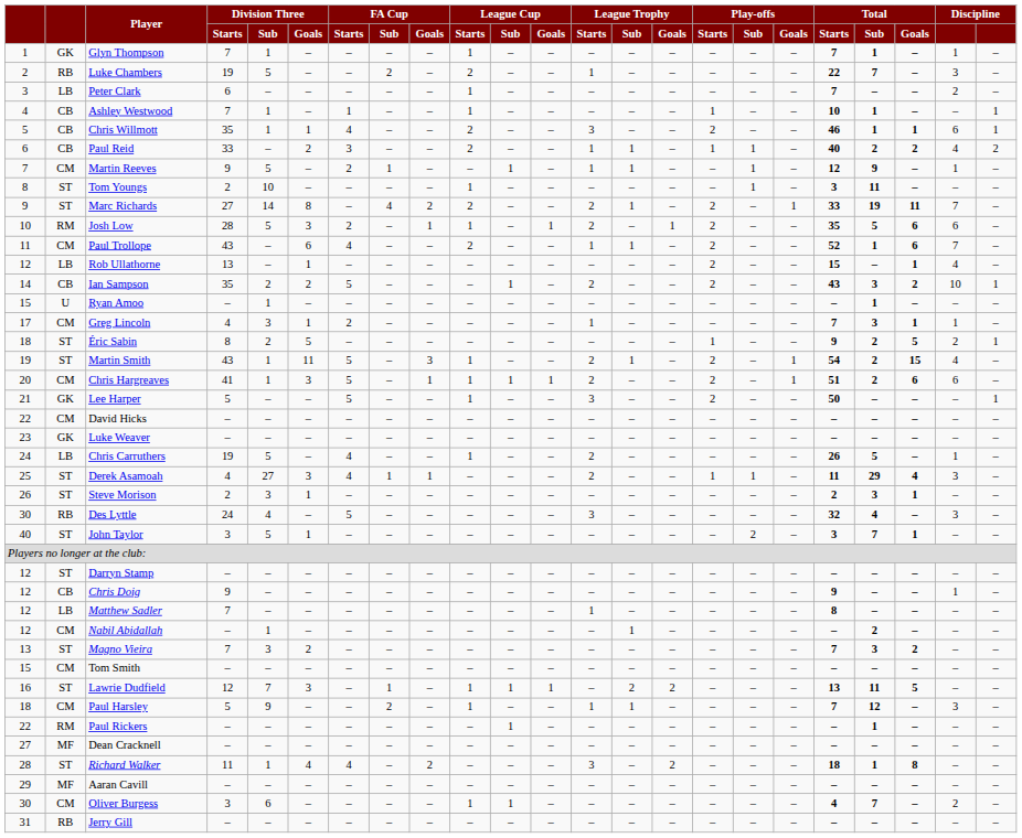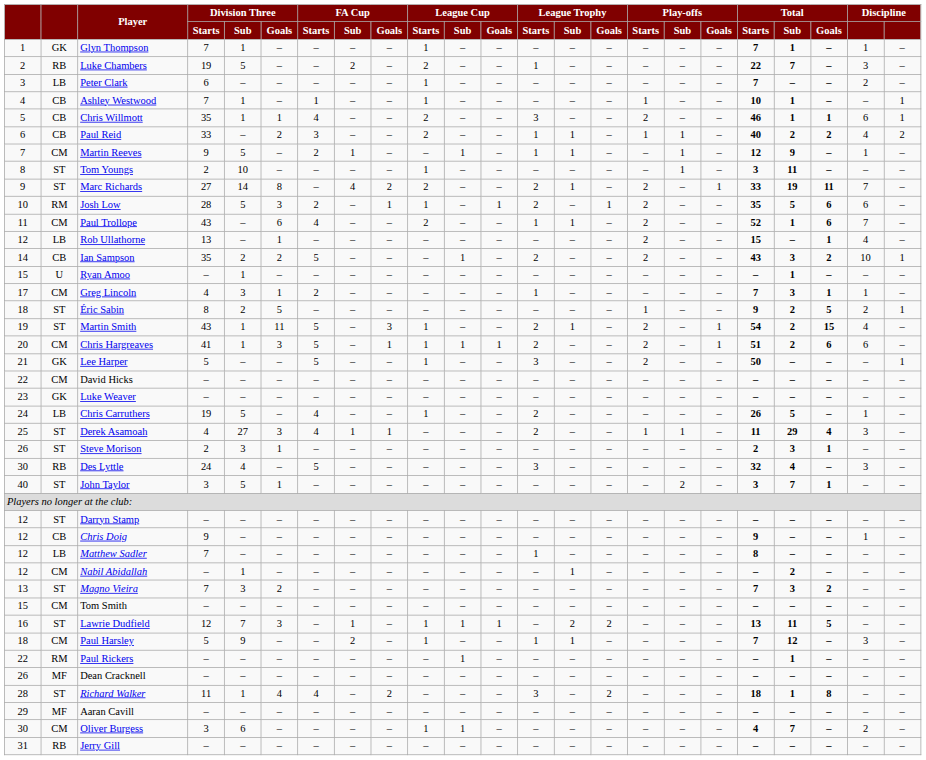 <table class="wikitable"  style="text-align:center; font-size:84%; width:93%;">
 <tr>
 <th rowspan="2" style="background:maroon; color:white;  width: 4%"></th>
 <th rowspan="2" style="background:maroon; color:white;  width: 4%"></th>
 <th rowspan="2" style="background:maroon; color:white; ">Player</th>
 <th colspan="3" style="background:maroon; color:white; ">Division Three</th>
 <th colspan="3" style="background:maroon; color:white; ">FA Cup</th>
 <th colspan="3" style="background:maroon; color:white; ">League Cup</th>
 <th colspan="3" style="background:maroon; color:white; ">League Trophy</th>
 <th colspan="3" style="background:maroon; color:white; ">Play-offs</th>
 <th colspan="3" style="background:maroon; color:white; ">Total</th>
 <th colspan="2" style="background:maroon; color:white; ">Discipline</th>
 </tr>
 <tr>
 <th style="background:maroon; color:white;  width: 4%;">Starts</th>
 <th style="background:maroon; color:white;  width: 4%;">Sub</th>
 <th style="background:maroon; color:white;  width: 4%;">Goals</th>
 <th style="background:maroon; color:white;  width: 4%;">Starts</th>
 <th style="background:maroon; color:white;  width: 4%;">Sub</th>
 <th style="background:maroon; color:white;  width: 4%;">Goals</th>
 <th style="background:maroon; color:white;  width: 4%;">Starts</th>
 <th style="background:maroon; color:white;  width: 4%;">Sub</th>
 <th style="background:maroon; color:white;  width: 4%;">Goals</th>
 <th style="background:maroon; color:white;  width: 4%;">Starts</th>
 <th style="background:maroon; color:white;  width: 4%;">Sub</th>
 <th style="background:maroon; color:white;  width: 4%;">Goals</th>
 <th style="background:maroon; color:white;  width: 4%;">Starts</th>
 <th style="background:maroon; color:white;  width: 4%;">Sub</th>
 <th style="background:maroon; color:white;  width: 4%;">Goals</th>
 <th style="background:maroon; color:white;  width: 4%;">Starts</th>
 <th style="background:maroon; color:white;  width: 4%;">Sub</th>
 <th style="background:maroon; color:white;  width: 4%;">Goals</th>
 <th style="background:maroon; color:white;  width: 4%;"></th>
 <th style="background:maroon; color:white;  width: 4%;"></th>
 </tr>
 <tr>
 <td>1</td>
 <td>GK</td>
 <td style="text-align:left;"><a href='#'>Glyn Thompson</a></td>
 <td>7</td>
 <td>1</td>
 <td>–</td>
 <td>–</td>
 <td>–</td>
 <td>–</td>
 <td>1</td>
 <td>–</td>
 <td>–</td>
 <td>–</td>
 <td>–</td>
 <td>–</td>
 <td>–</td>
 <td>–</td>
 <td>–</td>
 <td><strong>7</strong></td>
 <td><strong>1</strong></td>
 <td><strong>–</strong></td>
 <td>1</td>
 <td>–</td>
 </tr>
 <tr>
 <td>2</td>
 <td>RB</td>
 <td style="text-align:left;"><a href='#'>Luke Chambers</a></td>
 <td>19</td>
 <td>5</td>
 <td>–</td>
 <td>–</td>
 <td>2</td>
 <td>–</td>
 <td>2</td>
 <td>–</td>
 <td>–</td>
 <td>1</td>
 <td>–</td>
 <td>–</td>
 <td>–</td>
 <td>–</td>
 <td>–</td>
 <td><strong>22</strong></td>
 <td><strong>7</strong></td>
 <td><strong>–</strong></td>
 <td>3</td>
 <td>–</td>
 </tr>
 <tr>
 <td>3</td>
 <td>LB</td>
 <td style="text-align:left;"><a href='#'>Peter Clark</a></td>
 <td>6</td>
 <td>–</td>
 <td>–</td>
 <td>–</td>
 <td>–</td>
 <td>–</td>
 <td>1</td>
 <td>–</td>
 <td>–</td>
 <td>–</td>
 <td>–</td>
 <td>–</td>
 <td>–</td>
 <td>–</td>
 <td>–</td>
 <td><strong>7</strong></td>
 <td><strong>–</strong></td>
 <td><strong>–</strong></td>
 <td>2</td>
 <td>–</td>
 </tr>
 <tr>
 <td>4</td>
 <td>CB</td>
 <td style="text-align:left;"><a href='#'>Ashley Westwood</a></td>
 <td>7</td>
 <td>1</td>
 <td>–</td>
 <td>1</td>
 <td>–</td>
 <td>–</td>
 <td>1</td>
 <td>–</td>
 <td>–</td>
 <td>–</td>
 <td>–</td>
 <td>–</td>
 <td>1</td>
 <td>–</td>
 <td>–</td>
 <td><strong>10</strong></td>
 <td><strong>1</strong></td>
 <td><strong>–</strong></td>
 <td>–</td>
 <td>1</td>
 </tr>
 <tr>
 <td>5</td>
 <td>CB</td>
 <td style="text-align:left;"><a href='#'>Chris Willmott</a></td>
 <td>35</td>
 <td>1</td>
 <td>1</td>
 <td>4</td>
 <td>–</td>
 <td>–</td>
 <td>2</td>
 <td>–</td>
 <td>–</td>
 <td>3</td>
 <td>–</td>
 <td>–</td>
 <td>2</td>
 <td>–</td>
 <td>–</td>
 <td><strong>46</strong></td>
 <td><strong>1</strong></td>
 <td><strong>1</strong></td>
 <td>6</td>
 <td>1</td>
 </tr>
 <tr>
 <td>6</td>
 <td>CB</td>
 <td style="text-align:left;"><a href='#'>Paul Reid</a></td>
 <td>33</td>
 <td>–</td>
 <td>2</td>
 <td>3</td>
 <td>–</td>
 <td>–</td>
 <td>2</td>
 <td>–</td>
 <td>–</td>
 <td>1</td>
 <td>1</td>
 <td>–</td>
 <td>1</td>
 <td>1</td>
 <td>–</td>
 <td><strong>40</strong></td>
 <td><strong>2</strong></td>
 <td><strong>2</strong></td>
 <td>4</td>
 <td>2</td>
 </tr>
 <tr>
 <td>7</td>
 <td>CM</td>
 <td style="text-align:left;"><a href='#'>Martin Reeves</a></td>
 <td>9</td>
 <td>5</td>
 <td>–</td>
 <td>2</td>
 <td>1</td>
 <td>–</td>
 <td>–</td>
 <td>1</td>
 <td>–</td>
 <td>1</td>
 <td>1</td>
 <td>–</td>
 <td>–</td>
 <td>1</td>
 <td>–</td>
 <td><strong>12</strong></td>
 <td><strong>9</strong></td>
 <td><strong>–</strong></td>
 <td>1</td>
 <td>–</td>
 </tr>
 <tr>
 <td>8</td>
 <td>ST</td>
 <td style="text-align:left;"><a href='#'>Tom Youngs</a></td>
 <td>2</td>
 <td>10</td>
 <td>–</td>
 <td>–</td>
 <td>–</td>
 <td>–</td>
 <td>1</td>
 <td>–</td>
 <td>–</td>
 <td>–</td>
 <td>–</td>
 <td>–</td>
 <td>–</td>
 <td>1</td>
 <td>–</td>
 <td><strong>3</strong></td>
 <td><strong>11</strong></td>
 <td><strong>–</strong></td>
 <td>–</td>
 <td>–</td>
 </tr>
 <tr>
 <td>9</td>
 <td>ST</td>
 <td style="text-align:left;"><a href='#'>Marc Richards</a></td>
 <td>27</td>
 <td>14</td>
 <td>8</td>
 <td>–</td>
 <td>4</td>
 <td>2</td>
 <td>2</td>
 <td>–</td>
 <td>–</td>
 <td>2</td>
 <td>1</td>
 <td>–</td>
 <td>2</td>
 <td>–</td>
 <td>1</td>
 <td><strong>33</strong></td>
 <td><strong>19</strong></td>
 <td><strong>11</strong></td>
 <td>7</td>
 <td>–</td>
 </tr>
 <tr>
 <td>10</td>
 <td>RM</td>
 <td style="text-align:left;"><a href='#'>Josh Low</a></td>
 <td>28</td>
 <td>5</td>
 <td>3</td>
 <td>2</td>
 <td>–</td>
 <td>1</td>
 <td>1</td>
 <td>–</td>
 <td>1</td>
 <td>2</td>
 <td>–</td>
 <td>1</td>
 <td>2</td>
 <td>–</td>
 <td>–</td>
 <td><strong>35</strong></td>
 <td><strong>5</strong></td>
 <td><strong>6</strong></td>
 <td>6</td>
 <td>–</td>
 </tr>
 <tr>
 <td>11</td>
 <td>CM</td>
 <td style="text-align:left;"><a href='#'>Paul Trollope</a></td>
 <td>43</td>
 <td>–</td>
 <td>6</td>
 <td>4</td>
 <td>–</td>
 <td>–</td>
 <td>2</td>
 <td>–</td>
 <td>–</td>
 <td>1</td>
 <td>1</td>
 <td>–</td>
 <td>2</td>
 <td>–</td>
 <td>–</td>
 <td><strong>52</strong></td>
 <td><strong>1</strong></td>
 <td><strong>6</strong></td>
 <td>7</td>
 <td>–</td>
 </tr>
 <tr>
 <td>12</td>
 <td>LB</td>
 <td style="text-align:left;"><a href='#'>Rob Ullathorne</a></td>
 <td>13</td>
 <td>–</td>
 <td>1</td>
 <td>–</td>
 <td>–</td>
 <td>–</td>
 <td>–</td>
 <td>–</td>
 <td>–</td>
 <td>–</td>
 <td>–</td>
 <td>–</td>
 <td>2</td>
 <td>–</td>
 <td>–</td>
 <td><strong>15</strong></td>
 <td><strong>–</strong></td>
 <td><strong>1</strong></td>
 <td>4</td>
 <td>–</td>
 </tr>
 <tr>
 <td>14</td>
 <td>CB</td>
 <td style="text-align:left;"><a href='#'>Ian Sampson</a></td>
 <td>35</td>
 <td>2</td>
 <td>2</td>
 <td>5</td>
 <td>–</td>
 <td>–</td>
 <td>–</td>
 <td>1</td>
 <td>–</td>
 <td>2</td>
 <td>–</td>
 <td>–</td>
 <td>2</td>
 <td>–</td>
 <td>–</td>
 <td><strong>43</strong></td>
 <td><strong>3</strong></td>
 <td><strong>2</strong></td>
 <td>10</td>
 <td>1</td>
 </tr>
 <tr>
 <td>15</td>
 <td>U</td>
 <td style="text-align:left;"><a href='#'>Ryan Amoo</a></td>
 <td>–</td>
 <td>1</td>
 <td>–</td>
 <td>–</td>
 <td>–</td>
 <td>–</td>
 <td>–</td>
 <td>–</td>
 <td>–</td>
 <td>–</td>
 <td>–</td>
 <td>–</td>
 <td>–</td>
 <td>–</td>
 <td>–</td>
 <td><strong>–</strong></td>
 <td><strong>1</strong></td>
 <td><strong>–</strong></td>
 <td>–</td>
 <td>–</td>
 </tr>
 <tr>
 <td>17</td>
 <td>CM</td>
 <td style="text-align:left;"><a href='#'>Greg Lincoln</a></td>
 <td>4</td>
 <td>3</td>
 <td>1</td>
 <td>2</td>
 <td>–</td>
 <td>–</td>
 <td>–</td>
 <td>–</td>
 <td>–</td>
 <td>1</td>
 <td>–</td>
 <td>–</td>
 <td>–</td>
 <td>–</td>
 <td>–</td>
 <td><strong>7</strong></td>
 <td><strong>3</strong></td>
 <td><strong>1</strong></td>
 <td>1</td>
 <td>–</td>
 </tr>
 <tr>
 <td>18</td>
 <td>ST</td>
 <td style="text-align:left;"><a href='#'>Éric Sabin</a></td>
 <td>8</td>
 <td>2</td>
 <td>5</td>
 <td>–</td>
 <td>–</td>
 <td>–</td>
 <td>–</td>
 <td>–</td>
 <td>–</td>
 <td>–</td>
 <td>–</td>
 <td>–</td>
 <td>1</td>
 <td>–</td>
 <td>–</td>
 <td><strong>9</strong></td>
 <td><strong>2</strong></td>
 <td><strong>5</strong></td>
 <td>2</td>
 <td>1</td>
 </tr>
 <tr>
 <td>19</td>
 <td>ST</td>
 <td style="text-align:left;"><a href='#'>Martin Smith</a></td>
 <td>43</td>
 <td>1</td>
 <td>11</td>
 <td>5</td>
 <td>–</td>
 <td>3</td>
 <td>1</td>
 <td>–</td>
 <td>–</td>
 <td>2</td>
 <td>1</td>
 <td>–</td>
 <td>2</td>
 <td>–</td>
 <td>1</td>
 <td><strong>54</strong></td>
 <td><strong>2</strong></td>
 <td><strong>15</strong></td>
 <td>4</td>
 <td>–</td>
 </tr>
 <tr>
 <td>20</td>
 <td>CM</td>
 <td style="text-align:left;"><a href='#'>Chris Hargreaves</a></td>
 <td>41</td>
 <td>1</td>
 <td>3</td>
 <td>5</td>
 <td>–</td>
 <td>1</td>
 <td>1</td>
 <td>1</td>
 <td>1</td>
 <td>2</td>
 <td>–</td>
 <td>–</td>
 <td>2</td>
 <td>–</td>
 <td>1</td>
 <td><strong>51</strong></td>
 <td><strong>2</strong></td>
 <td><strong>6</strong></td>
 <td>6</td>
 <td>–</td>
 </tr>
 <tr>
 <td>21</td>
 <td>GK</td>
 <td style="text-align:left;"><a href='#'>Lee Harper</a></td>
 <td>5</td>
 <td>–</td>
 <td>–</td>
 <td>5</td>
 <td>–</td>
 <td>–</td>
 <td>1</td>
 <td>–</td>
 <td>–</td>
 <td>3</td>
 <td>–</td>
 <td>–</td>
 <td>2</td>
 <td>–</td>
 <td>–</td>
 <td><strong>50</strong></td>
 <td><strong>–</strong></td>
 <td><strong>–</strong></td>
 <td>–</td>
 <td>1</td>
 </tr>
 <tr>
 <td>22</td>
 <td>CM</td>
 <td style="text-align:left;">David Hicks</td>
 <td>–</td>
 <td>–</td>
 <td>–</td>
 <td>–</td>
 <td>–</td>
 <td>–</td>
 <td>–</td>
 <td>–</td>
 <td>–</td>
 <td>–</td>
 <td>–</td>
 <td>–</td>
 <td>–</td>
 <td>–</td>
 <td>–</td>
 <td><strong>–</strong></td>
 <td><strong>–</strong></td>
 <td><strong>–</strong></td>
 <td>–</td>
 <td>–</td>
 </tr>
 <tr>
 <td>23</td>
 <td>GK</td>
 <td style="text-align:left;"><a href='#'>Luke Weaver</a></td>
 <td>–</td>
 <td>–</td>
 <td>–</td>
 <td>–</td>
 <td>–</td>
 <td>–</td>
 <td>–</td>
 <td>–</td>
 <td>–</td>
 <td>–</td>
 <td>–</td>
 <td>–</td>
 <td>–</td>
 <td>–</td>
 <td>–</td>
 <td><strong>–</strong></td>
 <td><strong>–</strong></td>
 <td><strong>–</strong></td>
 <td>–</td>
 <td>–</td>
 </tr>
 <tr>
 <td>24</td>
 <td>LB</td>
 <td style="text-align:left;"><a href='#'>Chris Carruthers</a></td>
 <td>19</td>
 <td>5</td>
 <td>–</td>
 <td>4</td>
 <td>–</td>
 <td>–</td>
 <td>1</td>
 <td>–</td>
 <td>–</td>
 <td>2</td>
 <td>–</td>
 <td>–</td>
 <td>–</td>
 <td>–</td>
 <td>–</td>
 <td><strong>26</strong></td>
 <td><strong>5</strong></td>
 <td><strong>–</strong></td>
 <td>1</td>
 <td>–</td>
 </tr>
 <tr>
 <td>25</td>
 <td>ST</td>
 <td style="text-align:left;"><a href='#'>Derek Asamoah</a></td>
 <td>4</td>
 <td>27</td>
 <td>3</td>
 <td>4</td>
 <td>1</td>
 <td>1</td>
 <td>–</td>
 <td>–</td>
 <td>–</td>
 <td>2</td>
 <td>–</td>
 <td>–</td>
 <td>1</td>
 <td>1</td>
 <td>–</td>
 <td><strong>11</strong></td>
 <td><strong>29</strong></td>
 <td><strong>4</strong></td>
 <td>3</td>
 <td>–</td>
 </tr>
 <tr>
 <td>26</td>
 <td>ST</td>
 <td style="text-align:left;"><a href='#'>Steve Morison</a></td>
 <td>2</td>
 <td>3</td>
 <td>1</td>
 <td>–</td>
 <td>–</td>
 <td>–</td>
 <td>–</td>
 <td>–</td>
 <td>–</td>
 <td>–</td>
 <td>–</td>
 <td>–</td>
 <td>–</td>
 <td>–</td>
 <td>–</td>
 <td><strong>2</strong></td>
 <td><strong>3</strong></td>
 <td><strong>1</strong></td>
 <td>–</td>
 <td>–</td>
 </tr>
 <tr>
 <td>30</td>
 <td>RB</td>
 <td style="text-align:left;"><a href='#'>Des Lyttle</a></td>
 <td>24</td>
 <td>4</td>
 <td>–</td>
 <td>5</td>
 <td>–</td>
 <td>–</td>
 <td>–</td>
 <td>–</td>
 <td>–</td>
 <td>3</td>
 <td>–</td>
 <td>–</td>
 <td>–</td>
 <td>–</td>
 <td>–</td>
 <td><strong>32</strong></td>
 <td><strong>4</strong></td>
 <td><strong>–</strong></td>
 <td>3</td>
 <td>–</td>
 </tr>
 <tr>
 <td>40</td>
 <td>ST</td>
 <td style="text-align:left;"><a href='#'>John Taylor</a></td>
 <td>3</td>
 <td>5</td>
 <td>1</td>
 <td>–</td>
 <td>–</td>
 <td>–</td>
 <td>–</td>
 <td>–</td>
 <td>–</td>
 <td>–</td>
 <td>–</td>
 <td>–</td>
 <td>–</td>
 <td>2</td>
 <td>–</td>
 <td><strong>3</strong></td>
 <td><strong>7</strong></td>
 <td><strong>1</strong></td>
 <td>–</td>
 <td>–</td>
 </tr>
 <tr>
 <td colspan="23" style="background:#dcdcdc; text-align:left;"><em>Players no longer at the club:</em></td>
 </tr>
 <tr>
 <td>12</td>
 <td>ST</td>
 <td style="text-align:left;"><a href='#'>Darryn Stamp</a></td>
 <td>–</td>
 <td>–</td>
 <td>–</td>
 <td>–</td>
 <td>–</td>
 <td>–</td>
 <td>–</td>
 <td>–</td>
 <td>–</td>
 <td>–</td>
 <td>–</td>
 <td>–</td>
 <td>–</td>
 <td>–</td>
 <td>–</td>
 <td><strong>–</strong></td>
 <td><strong>–</strong></td>
 <td><strong>–</strong></td>
 <td>–</td>
 <td>–</td>
 </tr>
 <tr>
 <td>12</td>
 <td>CB</td>
 <td style="text-align:left;"><em><a href='#'>Chris Doig</a></em></td>
 <td>9</td>
 <td>–</td>
 <td>–</td>
 <td>–</td>
 <td>–</td>
 <td>–</td>
 <td>–</td>
 <td>–</td>
 <td>–</td>
 <td>–</td>
 <td>–</td>
 <td>–</td>
 <td>–</td>
 <td>–</td>
 <td>–</td>
 <td><strong>9</strong></td>
 <td><strong>–</strong></td>
 <td><strong>–</strong></td>
 <td>1</td>
 <td>–</td>
 </tr>
 <tr>
 <td>12</td>
 <td>LB</td>
 <td style="text-align:left;"><em><a href='#'>Matthew Sadler</a></em></td>
 <td>7</td>
 <td>–</td>
 <td>–</td>
 <td>–</td>
 <td>–</td>
 <td>–</td>
 <td>–</td>
 <td>–</td>
 <td>–</td>
 <td>1</td>
 <td>–</td>
 <td>–</td>
 <td>–</td>
 <td>–</td>
 <td>–</td>
 <td><strong>8</strong></td>
 <td><strong>–</strong></td>
 <td><strong>–</strong></td>
 <td>–</td>
 <td>–</td>
 </tr>
 <tr>
 <td>12</td>
 <td>CM</td>
 <td style="text-align:left;"><em><a href='#'>Nabil Abidallah</a></em></td>
 <td>–</td>
 <td>1</td>
 <td>–</td>
 <td>–</td>
 <td>–</td>
 <td>–</td>
 <td>–</td>
 <td>–</td>
 <td>–</td>
 <td>–</td>
 <td>1</td>
 <td>–</td>
 <td>–</td>
 <td>–</td>
 <td>–</td>
 <td><strong>–</strong></td>
 <td><strong>2</strong></td>
 <td><strong>–</strong></td>
 <td>–</td>
 <td>–</td>
 </tr>
 <tr>
 <td>13</td>
 <td>ST</td>
 <td style="text-align:left;"><em><a href='#'>Magno Vieira</a></em></td>
 <td>7</td>
 <td>3</td>
 <td>2</td>
 <td>–</td>
 <td>–</td>
 <td>–</td>
 <td>–</td>
 <td>–</td>
 <td>–</td>
 <td>–</td>
 <td>–</td>
 <td>–</td>
 <td>–</td>
 <td>–</td>
 <td>–</td>
 <td><strong>7</strong></td>
 <td><strong>3</strong></td>
 <td><strong>2</strong></td>
 <td>–</td>
 <td>–</td>
 </tr>
 <tr>
 <td>15</td>
 <td>CM</td>
 <td style="text-align:left;">Tom Smith</td>
 <td>–</td>
 <td>–</td>
 <td>–</td>
 <td>–</td>
 <td>–</td>
 <td>–</td>
 <td>–</td>
 <td>–</td>
 <td>–</td>
 <td>–</td>
 <td>–</td>
 <td>–</td>
 <td>–</td>
 <td>–</td>
 <td>–</td>
 <td><strong>–</strong></td>
 <td><strong>–</strong></td>
 <td><strong>–</strong></td>
 <td>–</td>
 <td>–</td>
 </tr>
 <tr>
 <td>16</td>
 <td>ST</td>
 <td style="text-align:left;"><a href='#'>Lawrie Dudfield</a></td>
 <td>12</td>
 <td>7</td>
 <td>3</td>
 <td>–</td>
 <td>1</td>
 <td>–</td>
 <td>1</td>
 <td>1</td>
 <td>1</td>
 <td>–</td>
 <td>2</td>
 <td>2</td>
 <td>–</td>
 <td>–</td>
 <td>–</td>
 <td><strong>13</strong></td>
 <td><strong>11</strong></td>
 <td><strong>5</strong></td>
 <td>–</td>
 <td>–</td>
 </tr>
 <tr>
 <td>18</td>
 <td>CM</td>
 <td style="text-align:left;"><a href='#'>Paul Harsley</a></td>
 <td>5</td>
 <td>9</td>
 <td>–</td>
 <td>–</td>
 <td>2</td>
 <td>–</td>
 <td>1</td>
 <td>–</td>
 <td>–</td>
 <td>1</td>
 <td>1</td>
 <td>–</td>
 <td>–</td>
 <td>–</td>
 <td>–</td>
 <td><strong>7</strong></td>
 <td><strong>12</strong></td>
 <td><strong>–</strong></td>
 <td>3</td>
 <td>–</td>
 </tr>
 <tr>
 <td>22</td>
 <td>RM</td>
 <td style="text-align:left;"><a href='#'>Paul Rickers</a></td>
 <td>–</td>
 <td>–</td>
 <td>–</td>
 <td>–</td>
 <td>–</td>
 <td>–</td>
 <td>–</td>
 <td>1</td>
 <td>–</td>
 <td>–</td>
 <td>–</td>
 <td>–</td>
 <td>–</td>
 <td>–</td>
 <td>–</td>
 <td><strong>–</strong></td>
 <td><strong>1</strong></td>
 <td><strong>–</strong></td>
 <td>–</td>
 <td>–</td>
 </tr>
 <tr>
-<td>27</td>
+<td>26</td>
 <td>MF</td>
 <td style="text-align:left;">Dean Cracknell</td>
 <td>–</td>
 <td>–</td>
 <td>–</td>
 <td>–</td>
 <td>–</td>
 <td>–</td>
 <td>–</td>
 <td>–</td>
 <td>–</td>
 <td>–</td>
 <td>–</td>
 <td>–</td>
 <td>–</td>
 <td>–</td>
 <td>–</td>
 <td><strong>–</strong></td>
 <td><strong>–</strong></td>
 <td><strong>–</strong></td>
 <td>–</td>
 <td>–</td>
 </tr>
 <tr>
 <td>28</td>
 <td>ST</td>
 <td style="text-align:left;"><em><a href='#'>Richard Walker</a></em></td>
 <td>11</td>
 <td>1</td>
 <td>4</td>
 <td>4</td>
 <td>–</td>
 <td>2</td>
 <td>–</td>
 <td>–</td>
 <td>–</td>
 <td>3</td>
 <td>–</td>
 <td>2</td>
 <td>–</td>
 <td>–</td>
 <td>–</td>
 <td><strong>18</strong></td>
 <td><strong>1</strong></td>
 <td><strong>8</strong></td>
 <td>–</td>
 <td>–</td>
 </tr>
 <tr>
 <td>29</td>
 <td>MF</td>
 <td style="text-align:left;">Aaran Cavill</td>
 <td>–</td>
 <td>–</td>
 <td>–</td>
 <td>–</td>
 <td>–</td>
 <td>–</td>
 <td>–</td>
 <td>–</td>
 <td>–</td>
 <td>–</td>
 <td>–</td>
 <td>–</td>
 <td>–</td>
 <td>–</td>
 <td>–</td>
 <td><strong>–</strong></td>
 <td><strong>–</strong></td>
 <td><strong>–</strong></td>
 <td>–</td>
 <td>–</td>
 </tr>
 <tr>
 <td>30</td>
 <td>CM</td>
 <td style="text-align:left;"><a href='#'>Oliver Burgess</a></td>
 <td>3</td>
 <td>6</td>
 <td>–</td>
 <td>–</td>
 <td>–</td>
 <td>–</td>
 <td>1</td>
 <td>1</td>
 <td>–</td>
 <td>–</td>
 <td>–</td>
 <td>–</td>
 <td>–</td>
 <td>–</td>
 <td>–</td>
 <td><strong>4</strong></td>
 <td><strong>7</strong></td>
 <td><strong>–</strong></td>
 <td>2</td>
 <td>–</td>
 </tr>
 <tr>
 <td>31</td>
 <td>RB</td>
 <td style="text-align:left;"><a href='#'>Jerry Gill</a></td>
 <td>–</td>
 <td>–</td>
 <td>–</td>
 <td>–</td>
 <td>–</td>
 <td>–</td>
 <td>–</td>
 <td>–</td>
 <td>–</td>
 <td>–</td>
 <td>–</td>
 <td>–</td>
 <td>–</td>
 <td>–</td>
 <td>–</td>
 <td><strong>–</strong></td>
 <td><strong>–</strong></td>
 <td><strong>–</strong></td>
 <td>–</td>
 <td>–</td>
 </tr>
 </table>
